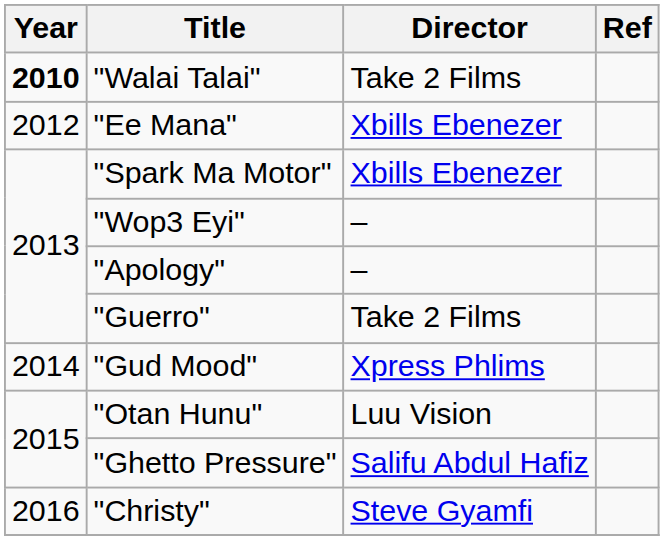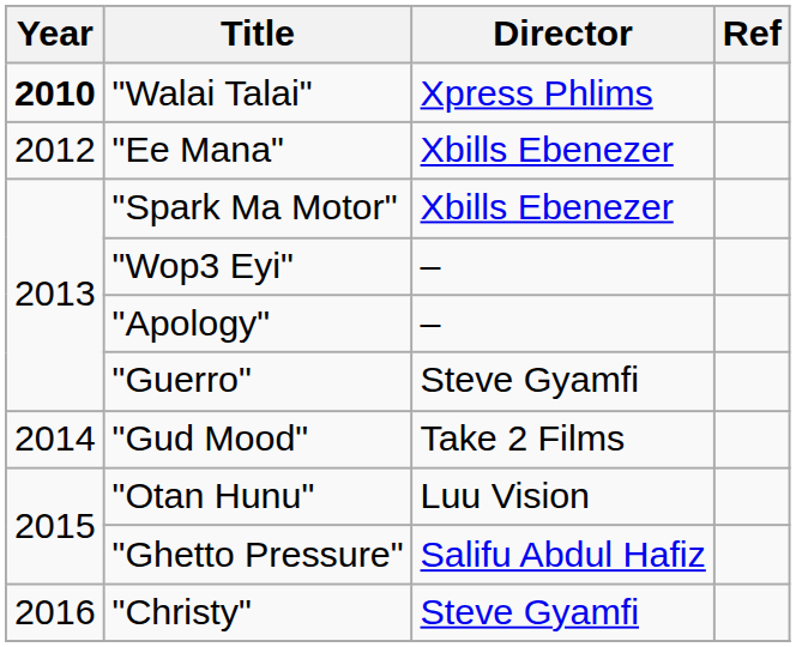 <table class="wikitable sortable">
 <tr>
 <th>Year</th>
 <th>Title</th>
 <th>Director</th>
 <th>Ref</th>
 </tr>
 <tr>
 <td><strong>2010</strong></td>
 <td>"Walai Talai"</td>
-<td>Take 2 Films</td>
+<td><a href='#'>Xpress Phlims</a></td>
 <td></td>
 </tr>
 <tr>
 <td>2012</td>
 <td>"Ee Mana"</td>
 <td><a href='#'>Xbills Ebenezer</a></td>
 <td></td>
 </tr>
 <tr>
 <td rowspan="4">2013</td>
 <td>"Spark Ma Motor"</td>
 <td><a href='#'>Xbills Ebenezer</a></td>
 <td></td>
 </tr>
 <tr>
 <td>"Wop3 Eyi"</td>
 <td>–</td>
 <td></td>
 </tr>
 <tr>
 <td>"Apology"</td>
 <td>–</td>
 <td></td>
 </tr>
 <tr>
 <td>"Guerro"</td>
-<td>Take 2 Films</td>
+<td>Steve Gyamfi</td>
 <td></td>
 </tr>
 <tr>
 <td>2014</td>
 <td>"Gud Mood"</td>
-<td><a href='#'>Xpress Phlims</a></td>
+<td>Take 2 Films</td>
 <td></td>
 </tr>
 <tr>
 <td rowspan="2">2015</td>
 <td>"Otan Hunu"</td>
 <td>Luu Vision</td>
 <td></td>
 </tr>
 <tr>
 <td>"Ghetto Pressure"</td>
 <td><a href='#'>Salifu Abdul Hafiz</a></td>
 <td></td>
 </tr>
 <tr>
 <td>2016</td>
 <td>"Christy"</td>
 <td><a href='#'>Steve Gyamfi</a></td>
 <td></td>
 </tr>
 <tr>
 </tr>
 </table>
